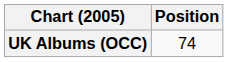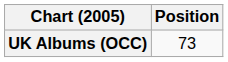 <table class="wikitable plainrowheaders" style="text-align:center">
 <tr>
 <th scope="col">Chart (2005)</th>
 <th scope="col">Position</th>
 </tr>
 <tr>
 <th scope="row">UK Albums (OCC)</th>
-<td>74</td>
+<td>73</td>
 </tr>
 </table>
